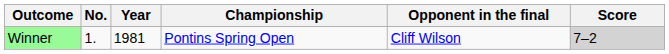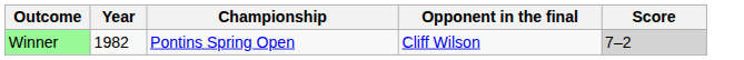 <table class="sortable wikitable">
 <tr>
 <th width="80">Outcome</th>
-<th width="20">No.</th>
 <th width="50">Year</th>
 <th style="width:250px;">Championship</th>
 <th style="width:200px;">Opponent in the final</th>
 <th style="width:100px;">Score</th>
 </tr>
 <tr>
 <td style="background:#98FB98">Winner</td>
-<td>1.</td>
-<td>1981</td>
+<td>1982</td>
 <td><a href='#'>Pontins Spring Open</a></td>
 <td> <a href='#'>Cliff Wilson</a></td>
 <td style="background: lightgrey;">7–2</td>
 </tr>
 </table>
